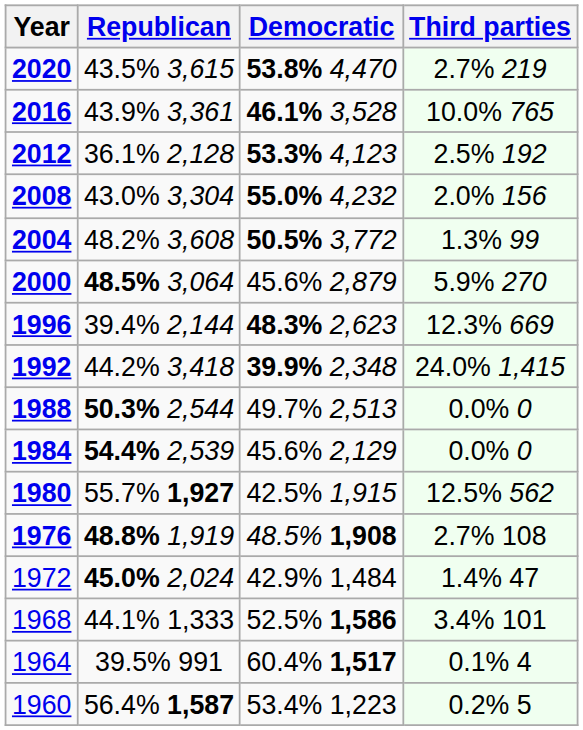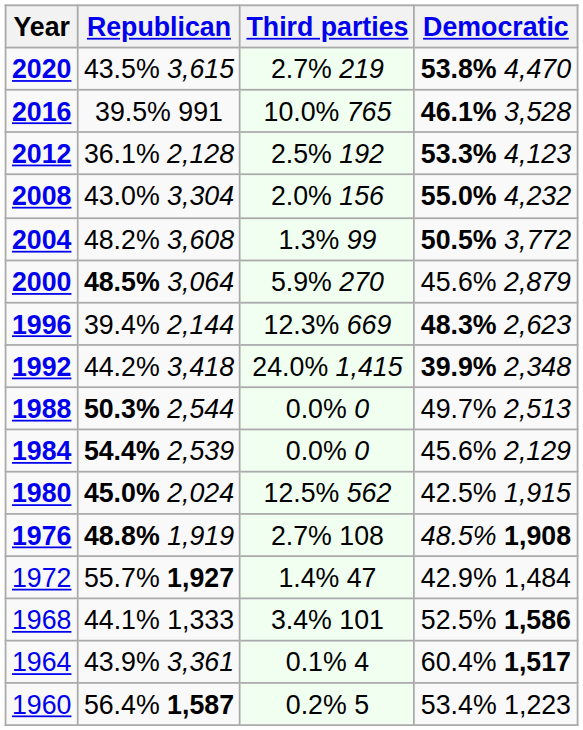 <table class="wikitable" style="float:right; font-size:95%;">
 <tr bgcolor=lightgrey>
 <th>Year</th>
 <th><a href='#'>Republican</a></th>
+<th><a href='#'>Third parties</a></th>
 <th><a href='#'>Democratic</a></th>
-<th><a href='#'>Third parties</a></th>
 </tr>
 <tr>
 <td style="text-align:center;" ><strong><a href='#'>2020</a></strong></td>
 <td style="text-align:center;" >43.5% <em>3,615</em></td>
+<td style="text-align:center; background:honeyDew;">2.7% <em>219</em></td>
 <td style="text-align:center;" ><strong>53.8%</strong> <em>4,470</em></td>
-<td style="text-align:center; background:honeyDew;">2.7% <em>219</em></td>
 </tr>
 <tr>
 <td style="text-align:center;" ><strong><a href='#'>2016</a></strong></td>
-<td style="text-align:center;" >43.9% <em>3,361</em></td>
+<td style="text-align:center;" >39.5% </em>991<em></td>
+<td style="text-align:center; background:honeyDew;">10.0% <em>765</em></td>
 <td style="text-align:center;" ><strong>46.1%</strong> <em>3,528</em></td>
-<td style="text-align:center; background:honeyDew;">10.0% <em>765</em></td>
 </tr>
 <tr>
 <td style="text-align:center;" ><strong><a href='#'>2012</a></strong></td>
 <td style="text-align:center;" >36.1% <em>2,128</em></td>
+<td style="text-align:center; background:honeyDew;">2.5% <em>192</em></td>
 <td style="text-align:center;" ><strong>53.3%</strong> <em>4,123</em></td>
-<td style="text-align:center; background:honeyDew;">2.5% <em>192</em></td>
 </tr>
 <tr>
 <td style="text-align:center;" ><strong><a href='#'>2008</a></strong></td>
 <td style="text-align:center;" >43.0% <em>3,304</em></td>
+<td style="text-align:center; background:honeyDew;">2.0% <em>156</em></td>
 <td style="text-align:center;" ><strong>55.0%</strong> <em>4,232</em></td>
-<td style="text-align:center; background:honeyDew;">2.0% <em>156</em></td>
 </tr>
 <tr>
 <td style="text-align:center;" ><strong><a href='#'>2004</a></strong></td>
 <td style="text-align:center;" >48.2% <em>3,608</em></td>
+<td style="text-align:center; background:honeyDew;">1.3% <em>99</em></td>
 <td style="text-align:center;" ><strong>50.5%</strong> <em>3,772</em></td>
-<td style="text-align:center; background:honeyDew;">1.3% <em>99</em></td>
 </tr>
 <tr>
 <td style="text-align:center;" ><strong><a href='#'>2000</a></strong></td>
 <td style="text-align:center;" ><strong>48.5%</strong> <em>3,064</em></td>
+<td style="text-align:center; background:honeyDew;">5.9% <em>270</em></td>
 <td style="text-align:center;" >45.6% <em>2,879</em></td>
-<td style="text-align:center; background:honeyDew;">5.9% <em>270</em></td>
 </tr>
 <tr>
 <td style="text-align:center;" ><strong><a href='#'>1996</a></strong></td>
 <td style="text-align:center;" >39.4% <em>2,144</em></td>
+<td style="text-align:center; background:honeyDew;">12.3% <em>669</em></td>
 <td style="text-align:center;" ><strong>48.3%</strong> <em>2,623</em></td>
-<td style="text-align:center; background:honeyDew;">12.3% <em>669</em></td>
 </tr>
 <tr>
 <td style="text-align:center;" ><strong><a href='#'>1992</a></strong></td>
 <td style="text-align:center;" >44.2% <em>3,418</em></td>
+<td style="text-align:center; background:honeyDew;">24.0% <em>1,415</em></td>
 <td style="text-align:center;" ><strong>39.9%</strong> <em>2,348</em></td>
-<td style="text-align:center; background:honeyDew;">24.0% <em>1,415</em></td>
 </tr>
 <tr>
 <td style="text-align:center;" ><strong><a href='#'>1988</a></strong></td>
 <td style="text-align:center;" ><strong>50.3%</strong> <em>2,544</em></td>
+<td style="text-align:center; background:honeyDew;">0.0% <em>0</em></td>
 <td style="text-align:center;" >49.7% <em>2,513</em></td>
-<td style="text-align:center; background:honeyDew;">0.0% <em>0</em></td>
 </tr>
 <tr>
 <td style="text-align:center;" ><strong><a href='#'>1984</a></strong></td>
 <td style="text-align:center;" ><strong>54.4%</strong> <em>2,539</em></td>
+<td style="text-align:center; background:honeyDew;">0.0% <em>0</em></td>
 <td style="text-align:center;" >45.6% <em>2,129</em></td>
-<td style="text-align:center; background:honeyDew;">0.0% <em>0</em></td>
 </tr>
 <tr>
 <td style="text-align:center;" ><strong><a href='#'>1980</a></strong></td>
-<td style="text-align:center;" ></strong>55.7%<strong> </em>1,927<em></td>
+<td style="text-align:center;" ><strong>45.0%</strong> <em>2,024</em></td>
+<td style="text-align:center; background:honeyDew;">12.5% <em>562</em></td>
 <td style="text-align:center;" >42.5% <em>1,915</em></td>
-<td style="text-align:center; background:honeyDew;">12.5% <em>562</em></td>
 </tr>
 <tr>
 <td style="text-align:center;" ><strong><a href='#'>1976</a></strong></td>
 <td style="text-align:center;" ><strong>48.8%</strong> <em>1,919</em></td>
+<td style="text-align:center; background:honeyDew;">2.7% </em>108<em></td>
 <td style="text-align:center;" ><em>48.5%<strong> </em>1,908<em></td>
-<td style="text-align:center; background:honeyDew;">2.7% </em>108<em></td>
 </tr>
 <tr>
 <td style="text-align:center;" ></strong><a href='#'>1972</a><strong></td>
-<td style="text-align:center;" ><strong>45.0%</strong> <em>2,024</em></td>
+<td style="text-align:center;" ></strong>55.7%<strong> </em>1,927<em></td>
+<td style="text-align:center; background:honeyDew;">1.4% </em>47<em></td>
 <td style="text-align:center;" >42.9% </em>1,484<em></td>
-<td style="text-align:center; background:honeyDew;">1.4% </em>47<em></td>
 </tr>
 <tr>
 <td style="text-align:center;" ></strong><a href='#'>1968</a><strong></td>
 <td style="text-align:center;" >44.1% </em>1,333<em></td>
+<td style="text-align:center; background:honeyDew;">3.4% </em>101<em></td>
 <td style="text-align:center;" ></strong>52.5%<strong> </em>1,586<em></td>
-<td style="text-align:center; background:honeyDew;">3.4% </em>101<em></td>
 </tr>
 <tr>
 <td style="text-align:center;" ></strong><a href='#'>1964</a><strong></td>
-<td style="text-align:center;" >39.5% </em>991<em></td>
+<td style="text-align:center;" >43.9% <em>3,361</em></td>
+<td style="text-align:center; background:honeyDew;">0.1% </em>4<em></td>
 <td style="text-align:center;" ></strong>60.4%<strong> </em>1,517<em></td>
-<td style="text-align:center; background:honeyDew;">0.1% </em>4<em></td>
 </tr>
 <tr>
 <td style="text-align:center;" ></strong><a href='#'>1960</a><strong></td>
 <td style="text-align:center;" ></strong>56.4%<strong> </em>1,587<em></td>
+<td style="text-align:center; background:honeyDew;">0.2% </em>5<em></td>
 <td style="text-align:center;" >53.4% </em>1,223<em></td>
-<td style="text-align:center; background:honeyDew;">0.2% </em>5<em></td>
 </tr>
 </table>
